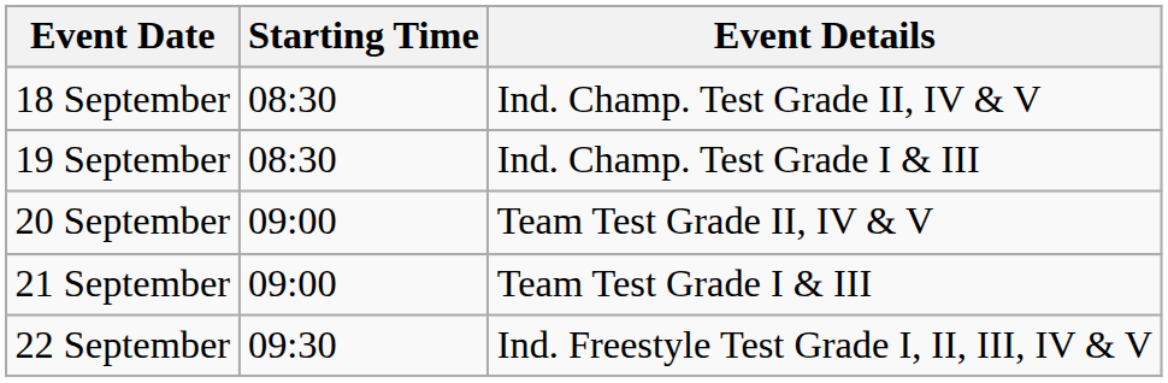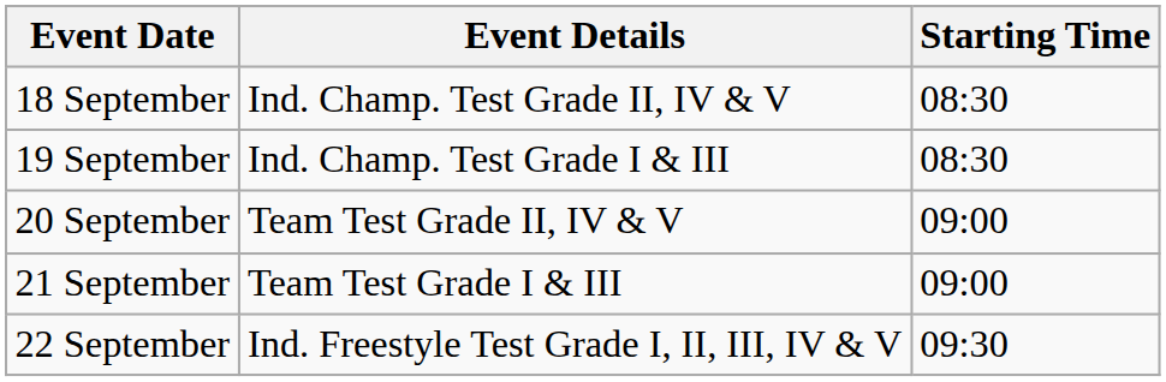 <table class="wikitable">
 <tr>
 <th>Event Date</th>
+<th>Event Details</th>
 <th>Starting Time</th>
-<th>Event Details</th>
 </tr>
 <tr>
 <td>18 September</td>
+<td>Ind. Champ. Test Grade II, IV & V</td>
 <td>08:30</td>
-<td>Ind. Champ. Test Grade II, IV & V</td>
 </tr>
 <tr>
 <td>19 September</td>
+<td>Ind. Champ. Test Grade I & III</td>
 <td>08:30</td>
-<td>Ind. Champ. Test Grade I & III</td>
 </tr>
 <tr>
 <td>20 September</td>
+<td>Team Test Grade II, IV & V</td>
 <td>09:00</td>
-<td>Team Test Grade II, IV & V</td>
 </tr>
 <tr>
 <td>21 September</td>
+<td>Team Test Grade I & III</td>
 <td>09:00</td>
-<td>Team Test Grade I & III</td>
 </tr>
 <tr>
 <td>22 September</td>
+<td>Ind. Freestyle Test Grade I, II, III, IV & V</td>
 <td>09:30</td>
-<td>Ind. Freestyle Test Grade I, II, III, IV & V</td>
 </tr>
 </table>
